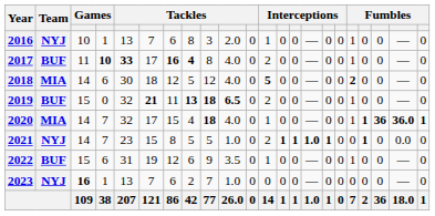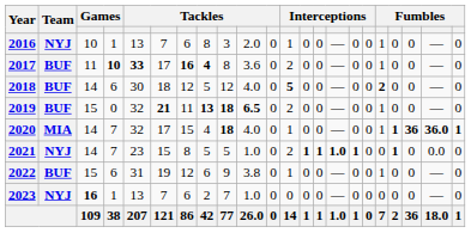 <table class="wikitable" style="text-align: center;">
 <tr>
 <th rowspan="2">Year</th>
 <th rowspan="2">Team</th>
 <th colspan="2">Games</th>
 <th colspan="7">Tackles</th>
 <th colspan="6">Interceptions</th>
 <th colspan="5">Fumbles</th>
 </tr>
 <tr>
 <th></th>
 <th></th>
 <th></th>
 <th></th>
 <th></th>
 <th></th>
 <th></th>
 <th></th>
 <th></th>
 <th></th>
 <th></th>
 <th></th>
 <th></th>
 <th></th>
 <th></th>
 <th></th>
 <th></th>
 <th></th>
 <th></th>
 <th></th>
 </tr>
 <tr>
 <th><a href='#'>2016</a></th>
 <th><a href='#'>NYJ</a></th>
 <td>10</td>
 <td>1</td>
 <td>13</td>
 <td>7</td>
 <td>6</td>
 <td>8</td>
 <td>3</td>
 <td>2.0</td>
 <td>0</td>
 <td>1</td>
 <td>0</td>
 <td>0</td>
 <td>—</td>
 <td>0</td>
 <td>0</td>
 <td>1</td>
 <td>0</td>
 <td>0</td>
 <td>—</td>
 <td>0</td>
 </tr>
 <tr>
 <th><a href='#'>2017</a></th>
 <th><a href='#'>BUF</a></th>
 <td>11</td>
 <td><strong>10</strong></td>
 <td><strong>33</strong></td>
 <td>17</td>
 <td><strong>16</strong></td>
 <td><strong>4</strong></td>
 <td>8</td>
-<td>4.0</td>
+<td>3.6</td>
 <td>0</td>
 <td>2</td>
 <td>0</td>
 <td>0</td>
 <td>—</td>
 <td>0</td>
 <td>0</td>
 <td>1</td>
 <td>0</td>
 <td>0</td>
 <td>—</td>
 <td>0</td>
 </tr>
 <tr>
 <th><a href='#'>2018</a></th>
-<th><a href='#'>MIA</a></th>
+<th><a href='#'>BUF</a></th>
 <td>14</td>
 <td>6</td>
 <td>30</td>
 <td>18</td>
 <td>12</td>
 <td>5</td>
 <td>12</td>
 <td>4.0</td>
 <td>0</td>
 <td><strong>5</strong></td>
 <td>0</td>
 <td>0</td>
 <td>—</td>
 <td>0</td>
 <td>0</td>
 <td><strong>2</strong></td>
 <td>0</td>
 <td>0</td>
 <td>—</td>
 <td>0</td>
 </tr>
 <tr>
 <th><a href='#'>2019</a></th>
 <th><a href='#'>BUF</a></th>
 <td>15</td>
 <td>0</td>
 <td>32</td>
 <td><strong>21</strong></td>
 <td>11</td>
 <td><strong>13</strong></td>
 <td><strong>18</strong></td>
 <td><strong>6.5</strong></td>
 <td>0</td>
 <td>2</td>
 <td>0</td>
 <td>0</td>
 <td>—</td>
 <td>0</td>
 <td>0</td>
 <td>1</td>
 <td>0</td>
 <td>0</td>
 <td>—</td>
 <td>0</td>
 </tr>
 <tr>
 <th><a href='#'>2020</a></th>
 <th><a href='#'>MIA</a></th>
 <td>14</td>
 <td>7</td>
 <td>32</td>
 <td>17</td>
 <td>15</td>
 <td>4</td>
 <td><strong>18</strong></td>
 <td>4.0</td>
 <td>0</td>
 <td>1</td>
 <td>0</td>
 <td>0</td>
 <td>—</td>
 <td>0</td>
 <td>0</td>
 <td>1</td>
 <td><strong>1</strong></td>
 <td><strong>36</strong></td>
 <td><strong>36.0</strong></td>
 <td><strong>1</strong></td>
 </tr>
 <tr>
 <th><a href='#'>2021</a></th>
 <th><a href='#'>NYJ</a></th>
 <td>14</td>
 <td>7</td>
 <td>23</td>
 <td>15</td>
 <td>8</td>
 <td>5</td>
 <td>5</td>
 <td>1.0</td>
 <td>0</td>
 <td>2</td>
 <td><strong>1</strong></td>
 <td><strong>1</strong></td>
 <td><strong>1.0</strong></td>
 <td><strong>1</strong></td>
 <td>0</td>
 <td>0</td>
 <td><strong>1</strong></td>
 <td>0</td>
 <td>0.0</td>
 <td>0</td>
 </tr>
 <tr>
 <th><a href='#'>2022</a></th>
 <th><a href='#'>BUF</a></th>
 <td>15</td>
 <td>6</td>
 <td>31</td>
 <td>19</td>
 <td>12</td>
 <td>6</td>
 <td>9</td>
-<td>3.5</td>
+<td>3.8</td>
 <td>0</td>
 <td>1</td>
 <td>0</td>
 <td>0</td>
 <td>—</td>
 <td>0</td>
 <td>0</td>
 <td>1</td>
 <td>0</td>
 <td>0</td>
 <td>—</td>
 <td>0</td>
 </tr>
 <tr>
 <th><a href='#'>2023</a></th>
 <th><a href='#'>NYJ</a></th>
 <td><strong>16</strong></td>
 <td>1</td>
 <td>13</td>
 <td>7</td>
 <td>6</td>
 <td>2</td>
 <td>7</td>
 <td>1.0</td>
 <td>0</td>
 <td>0</td>
 <td>0</td>
 <td>0</td>
 <td>—</td>
 <td>0</td>
 <td>0</td>
 <td>0</td>
 <td>0</td>
 <td>0</td>
 <td>—</td>
 <td>0</td>
 </tr>
 <tr>
 <th colspan="2"></th>
 <th>109</th>
 <th>38</th>
 <th>207</th>
 <th>121</th>
 <th>86</th>
 <th>42</th>
 <th>77</th>
 <th>26.0</th>
 <th>0</th>
 <th>14</th>
 <th>1</th>
 <th>1</th>
 <th>1.0</th>
 <th>1</th>
 <th>0</th>
 <th>7</th>
 <th>2</th>
 <th>36</th>
 <th>18.0</th>
 <th>1</th>
 </tr>
 </table>
